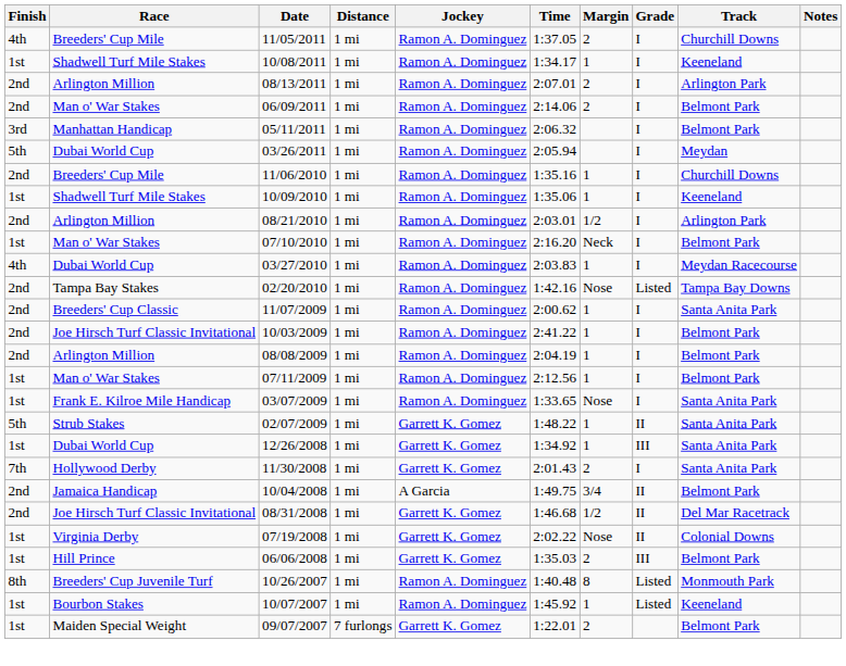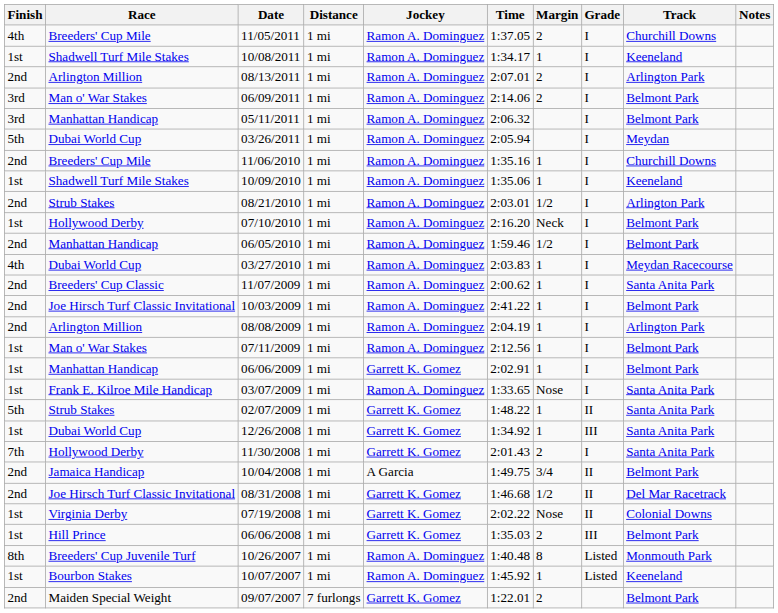 <table class="wikitable">
 <tr>
 <th>Finish</th>
 <th>Race</th>
 <th>Date</th>
 <th>Distance</th>
 <th>Jockey</th>
 <th>Time</th>
 <th>Margin</th>
 <th>Grade</th>
 <th>Track</th>
 <th>Notes</th>
 </tr>
 <tr>
 <td>4th</td>
 <td><a href='#'>Breeders' Cup Mile</a></td>
 <td>11/05/2011</td>
 <td>1 mi</td>
 <td><a href='#'>Ramon A. Dominguez</a></td>
 <td>1:37.05</td>
 <td>2</td>
 <td>I</td>
 <td><a href='#'>Churchill Downs</a></td>
 <td></td>
 </tr>
 <tr>
 <td>1st</td>
 <td><a href='#'>Shadwell Turf Mile Stakes</a></td>
 <td>10/08/2011</td>
 <td>1 mi</td>
 <td><a href='#'>Ramon A. Dominguez</a></td>
 <td>1:34.17</td>
 <td>1</td>
 <td>I</td>
 <td><a href='#'>Keeneland</a></td>
 <td></td>
 </tr>
 <tr>
 <td>2nd</td>
 <td><a href='#'>Arlington Million</a></td>
 <td>08/13/2011</td>
 <td>1 mi</td>
 <td><a href='#'>Ramon A. Dominguez</a></td>
 <td>2:07.01</td>
 <td>2</td>
 <td>I</td>
 <td><a href='#'>Arlington Park</a></td>
 <td></td>
 </tr>
 <tr>
-<td>2nd</td>
+<td>3rd</td>
 <td><a href='#'>Man o' War Stakes</a></td>
 <td>06/09/2011</td>
 <td>1 mi</td>
 <td><a href='#'>Ramon A. Dominguez</a></td>
 <td>2:14.06</td>
 <td>2</td>
 <td>I</td>
 <td><a href='#'>Belmont Park</a></td>
 <td></td>
 </tr>
 <tr>
 <td>3rd</td>
 <td><a href='#'>Manhattan Handicap</a></td>
 <td>05/11/2011</td>
 <td>1 mi</td>
 <td><a href='#'>Ramon A. Dominguez</a></td>
 <td>2:06.32</td>
 <td></td>
 <td>I</td>
 <td><a href='#'>Belmont Park</a></td>
 <td></td>
 </tr>
 <tr>
 <td>5th</td>
 <td><a href='#'>Dubai World Cup</a></td>
 <td>03/26/2011</td>
 <td>1 mi</td>
 <td><a href='#'>Ramon A. Dominguez</a></td>
 <td>2:05.94</td>
 <td></td>
 <td>I</td>
 <td><a href='#'>Meydan</a></td>
 <td></td>
 </tr>
 <tr>
 <td>2nd</td>
 <td><a href='#'>Breeders' Cup Mile</a></td>
 <td>11/06/2010</td>
 <td>1 mi</td>
 <td><a href='#'>Ramon A. Dominguez</a></td>
 <td>1:35.16</td>
 <td>1</td>
 <td>I</td>
 <td><a href='#'>Churchill Downs</a></td>
 <td></td>
 </tr>
 <tr>
 <td>1st</td>
 <td><a href='#'>Shadwell Turf Mile Stakes</a></td>
 <td>10/09/2010</td>
 <td>1 mi</td>
 <td><a href='#'>Ramon A. Dominguez</a></td>
 <td>1:35.06</td>
 <td>1</td>
 <td>I</td>
 <td><a href='#'>Keeneland</a></td>
 <td></td>
 </tr>
 <tr>
 <td>2nd</td>
-<td><a href='#'>Arlington Million</a></td>
+<td><a href='#'>Strub Stakes</a></td>
 <td>08/21/2010</td>
 <td>1 mi</td>
 <td><a href='#'>Ramon A. Dominguez</a></td>
 <td>2:03.01</td>
 <td>1/2</td>
 <td>I</td>
 <td><a href='#'>Arlington Park</a></td>
 <td></td>
 </tr>
 <tr>
 <td>1st</td>
-<td><a href='#'>Man o' War Stakes</a></td>
+<td><a href='#'>Hollywood Derby</a></td>
 <td>07/10/2010</td>
 <td>1 mi</td>
 <td><a href='#'>Ramon A. Dominguez</a></td>
 <td>2:16.20</td>
 <td>Neck</td>
+<td>I</td>
+<td><a href='#'>Belmont Park</a></td>
+<td></td>
+</tr>
+<tr>
+<td>2nd</td>
+<td><a href='#'>Manhattan Handicap</a></td>
+<td>06/05/2010</td>
+<td>1 mi</td>
+<td><a href='#'>Ramon A. Dominguez</a></td>
+<td>1:59.46</td>
+<td>1/2</td>
 <td>I</td>
 <td><a href='#'>Belmont Park</a></td>
 <td></td>
 </tr>
 <tr>
 <td>4th</td>
 <td><a href='#'>Dubai World Cup</a></td>
 <td>03/27/2010</td>
 <td>1 mi</td>
 <td><a href='#'>Ramon A. Dominguez</a></td>
 <td>2:03.83</td>
 <td>1</td>
 <td>I</td>
 <td><a href='#'>Meydan Racecourse</a></td>
-<td></td>
-</tr>
-<tr>
-<td>2nd</td>
-<td>Tampa Bay Stakes</td>
-<td>02/20/2010</td>
-<td>1 mi</td>
-<td><a href='#'>Ramon A. Dominguez</a></td>
-<td>1:42.16</td>
-<td>Nose</td>
-<td>Listed</td>
-<td><a href='#'>Tampa Bay Downs</a></td>
 <td></td>
 </tr>
 <tr>
 <td>2nd</td>
 <td><a href='#'>Breeders' Cup Classic</a></td>
 <td>11/07/2009</td>
 <td>1 mi</td>
 <td><a href='#'>Ramon A. Dominguez</a></td>
 <td>2:00.62</td>
 <td>1</td>
 <td>I</td>
 <td><a href='#'>Santa Anita Park</a></td>
 <td></td>
 </tr>
 <tr>
 <td>2nd</td>
 <td><a href='#'>Joe Hirsch Turf Classic Invitational</a></td>
 <td>10/03/2009</td>
 <td>1 mi</td>
 <td><a href='#'>Ramon A. Dominguez</a></td>
 <td>2:41.22</td>
 <td>1</td>
 <td>I</td>
 <td><a href='#'>Belmont Park</a></td>
 <td></td>
 </tr>
 <tr>
 <td>2nd</td>
 <td><a href='#'>Arlington Million</a></td>
 <td>08/08/2009</td>
 <td>1 mi</td>
 <td><a href='#'>Ramon A. Dominguez</a></td>
 <td>2:04.19</td>
 <td>1</td>
 <td>I</td>
-<td><a href='#'>Belmont Park</a></td>
+<td><a href='#'>Arlington Park</a></td>
 <td></td>
 </tr>
 <tr>
 <td>1st</td>
 <td><a href='#'>Man o' War Stakes</a></td>
 <td>07/11/2009</td>
 <td>1 mi</td>
 <td><a href='#'>Ramon A. Dominguez</a></td>
 <td>2:12.56</td>
+<td>1</td>
+<td>I</td>
+<td><a href='#'>Belmont Park</a></td>
+<td></td>
+</tr>
+<tr>
+<td>1st</td>
+<td><a href='#'>Manhattan Handicap</a></td>
+<td>06/06/2009</td>
+<td>1 mi</td>
+<td><a href='#'>Garrett K. Gomez</a></td>
+<td>2:02.91</td>
 <td>1</td>
 <td>I</td>
 <td><a href='#'>Belmont Park</a></td>
 <td></td>
 </tr>
 <tr>
 <td>1st</td>
 <td><a href='#'>Frank E. Kilroe Mile Handicap</a></td>
 <td>03/07/2009</td>
 <td>1 mi</td>
 <td><a href='#'>Ramon A. Dominguez</a></td>
 <td>1:33.65</td>
 <td>Nose</td>
 <td>I</td>
 <td><a href='#'>Santa Anita Park</a></td>
 <td></td>
 </tr>
 <tr>
 <td>5th</td>
 <td><a href='#'>Strub Stakes</a></td>
 <td>02/07/2009</td>
 <td>1 mi</td>
 <td><a href='#'>Garrett K. Gomez</a></td>
 <td>1:48.22</td>
 <td>1</td>
 <td>II</td>
 <td><a href='#'>Santa Anita Park</a></td>
 <td></td>
 </tr>
 <tr>
 <td>1st</td>
 <td><a href='#'>Dubai World Cup</a></td>
 <td>12/26/2008</td>
 <td>1 mi</td>
 <td><a href='#'>Garrett K. Gomez</a></td>
 <td>1:34.92</td>
 <td>1</td>
 <td>III</td>
 <td><a href='#'>Santa Anita Park</a></td>
 <td></td>
 </tr>
 <tr>
 <td>7th</td>
 <td><a href='#'>Hollywood Derby</a></td>
 <td>11/30/2008</td>
 <td>1 mi</td>
 <td><a href='#'>Garrett K. Gomez</a></td>
 <td>2:01.43</td>
 <td>2</td>
 <td>I</td>
 <td><a href='#'>Santa Anita Park</a></td>
 <td></td>
 </tr>
 <tr>
 <td>2nd</td>
 <td><a href='#'>Jamaica Handicap</a></td>
 <td>10/04/2008</td>
 <td>1 mi</td>
 <td>A Garcia</td>
 <td>1:49.75</td>
 <td>3/4</td>
 <td>II</td>
 <td><a href='#'>Belmont Park</a></td>
 <td></td>
 </tr>
 <tr>
 <td>2nd</td>
 <td><a href='#'>Joe Hirsch Turf Classic Invitational</a></td>
 <td>08/31/2008</td>
 <td>1 mi</td>
 <td><a href='#'>Garrett K. Gomez</a></td>
 <td>1:46.68</td>
 <td>1/2</td>
 <td>II</td>
 <td><a href='#'>Del Mar Racetrack</a></td>
 <td></td>
 </tr>
 <tr>
 <td>1st</td>
 <td><a href='#'>Virginia Derby</a></td>
 <td>07/19/2008</td>
 <td>1 mi</td>
 <td><a href='#'>Garrett K. Gomez</a></td>
 <td>2:02.22</td>
 <td>Nose</td>
 <td>II</td>
 <td><a href='#'>Colonial Downs</a></td>
 <td></td>
 </tr>
 <tr>
 <td>1st</td>
 <td><a href='#'>Hill Prince</a></td>
 <td>06/06/2008</td>
 <td>1 mi</td>
 <td><a href='#'>Garrett K. Gomez</a></td>
 <td>1:35.03</td>
 <td>2</td>
 <td>III</td>
 <td><a href='#'>Belmont Park</a></td>
 <td></td>
 </tr>
 <tr>
 <td>8th</td>
 <td><a href='#'>Breeders' Cup Juvenile Turf</a></td>
 <td>10/26/2007</td>
 <td>1 mi</td>
 <td><a href='#'>Ramon A. Dominguez</a></td>
 <td>1:40.48</td>
 <td>8</td>
 <td>Listed</td>
 <td><a href='#'>Monmouth Park</a></td>
 <td></td>
 </tr>
 <tr>
 <td>1st</td>
 <td><a href='#'>Bourbon Stakes</a></td>
 <td>10/07/2007</td>
 <td>1 mi</td>
 <td><a href='#'>Ramon A. Dominguez</a></td>
 <td>1:45.92</td>
 <td>1</td>
 <td>Listed</td>
 <td><a href='#'>Keeneland</a></td>
 <td></td>
 </tr>
 <tr>
-<td>1st</td>
+<td>2nd</td>
 <td>Maiden Special Weight</td>
 <td>09/07/2007</td>
 <td>7 furlongs</td>
 <td><a href='#'>Garrett K. Gomez</a></td>
 <td>1:22.01</td>
 <td>2</td>
 <td></td>
 <td><a href='#'>Belmont Park</a></td>
 <td></td>
 </tr>
 </table>
